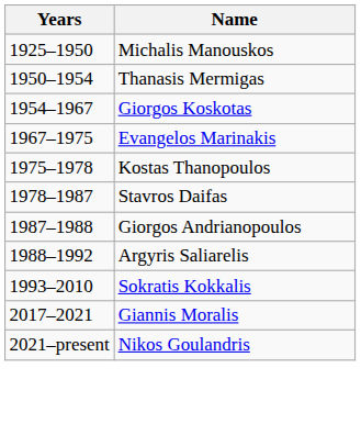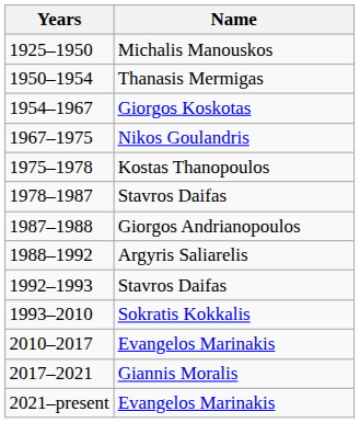 <table class="wikitable" style="text-align: left">
 <tr>
 <th>Years</th>
 <th width=200>Name</th>
 </tr>
 <tr>
 <td>1925–1950</td>
 <td> Michalis Manouskos</td>
 </tr>
 <tr>
 <td>1950–1954</td>
 <td> Thanasis Mermigas</td>
 </tr>
 <tr>
 <td>1954–1967</td>
 <td> <a href='#'>Giorgos Koskotas</a></td>
 </tr>
 <tr>
 <td>1967–1975</td>
-<td> <a href='#'>Evangelos Marinakis</a></td>
+<td> <a href='#'>Nikos Goulandris</a></td>
 </tr>
 <tr>
 <td>1975–1978</td>
 <td> Kostas Thanopoulos</td>
 </tr>
 <tr>
 <td>1978–1987</td>
 <td> Stavros Daifas</td>
 </tr>
 <tr>
 <td>1987–1988</td>
 <td> Giorgos Andrianopoulos</td>
 </tr>
 <tr>
 <td>1988–1992</td>
 <td> Argyris Saliarelis</td>
 </tr>
 <tr>
+<td>1992–1993</td>
+<td> Stavros Daifas</td>
+</tr>
+<tr>
 <td>1993–2010</td>
 <td> <a href='#'>Sokratis Kokkalis</a></td>
+</tr>
+<tr>
+<td>2010–2017</td>
+<td> <a href='#'>Evangelos Marinakis</a></td>
 </tr>
 <tr>
 <td>2017–2021</td>
 <td> <a href='#'>Giannis Moralis</a></td>
 </tr>
 <tr>
 <td>2021–present</td>
-<td> <a href='#'>Nikos Goulandris</a></td>
+<td> <a href='#'>Evangelos Marinakis</a></td>
 </tr>
 </table>
